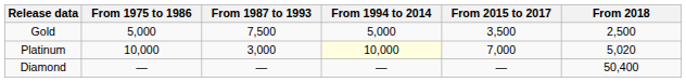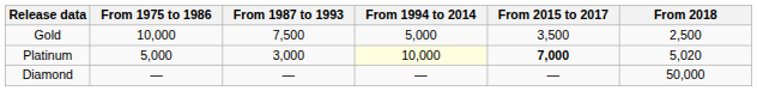 <table class=wikitable>
 <tr>
 <th width="100">Release data</th>
 <th width="160">From 1975 to 1986</th>
 <th width="160">From 1987 to 1993</th>
 <th width="160">From 1994 to 2014</th>
 <th width="160">From 2015 to 2017</th>
 <th width="160">From 2018</th>
 </tr>
 <tr>
 <td align="center">Gold</td>
-<td align="center">5,000</td>
+<td align="center">10,000</td>
 <td align="center">7,500</td>
 <td align="center">5,000</td>
 <td align="center">3,500</td>
 <td align="center">2,500</td>
 </tr>
 <tr>
 <td align="center">Platinum</td>
-<td align="center">10,000</td>
+<td align="center">5,000</td>
 <td align="center">3,000</td>
 <td align="center" style="background: lightyellow;">10,000</td>
-<td align="center">7,000</td>
+<td align="center"><strong>7,000</strong></td>
 <td align="center">5,020</td>
 </tr>
 <tr>
 <td align="center">Diamond</td>
 <td align="center">—</td>
 <td align="center">—</td>
 <td align="center">—</td>
 <td align="center">—</td>
-<td align="center">50,400</td>
+<td align="center">50,000</td>
 </tr>
 </table>
